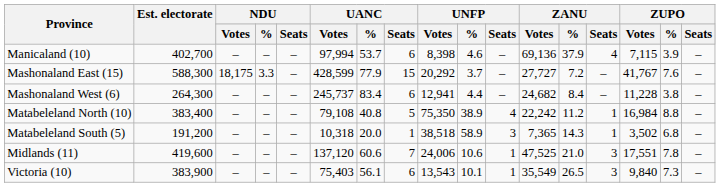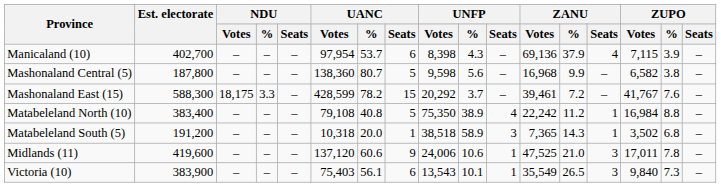 <table class="wikitable">
 <tr>
 <th align="left" rowspan=2>Province</th>
 <th align="center" valign="top" rowspan=2>Est. electorate</th>
 <th align="center" valign="top" colspan=3>NDU</th>
 <th align="center" valign="top" colspan=3>UANC</th>
 <th align="center" valign="top" colspan=3>UNFP</th>
 <th align="center" valign="top" colspan=3>ZANU</th>
 <th align="center" valign="top" colspan=3>ZUPO</th>
 </tr>
 <tr bgcolor="CCCCCC">
 <th>Votes</th>
 <th>%</th>
 <th>Seats</th>
 <th>Votes</th>
 <th>%</th>
 <th>Seats</th>
 <th>Votes</th>
 <th>%</th>
 <th>Seats</th>
 <th>Votes</th>
 <th>%</th>
 <th>Seats</th>
 <th>Votes</th>
 <th>%</th>
 <th>Seats</th>
 </tr>
 <tr>
 <td>Manicaland (10)</td>
 <td align="right">402,700</td>
 <td align="center">–</td>
 <td align="center">–</td>
 <td align="center">–</td>
-<td align="right">97,994</td>
+<td align="right">97,954</td>
 <td align="right">53.7</td>
 <td align="right">6</td>
 <td align="right">8,398</td>
-<td align="right">4.6</td>
+<td align="right">4.3</td>
 <td align="center">–</td>
 <td align="right">69,136</td>
 <td align="right">37.9</td>
 <td align="right">4</td>
 <td align="right">7,115</td>
 <td align="right">3.9</td>
 <td align="center">–</td>
 </tr>
 <tr>
+<td>Mashonaland Central (5)</td>
+<td align="right">187,800</td>
+<td align="center">–</td>
+<td align="center">–</td>
+<td align="center">–</td>
+<td align="right">138,360</td>
+<td align="right">80.7</td>
+<td align="right">5</td>
+<td align="right">9,598</td>
+<td align="right">5.6</td>
+<td align="center">–</td>
+<td align="right">16,968</td>
+<td align="right">9.9</td>
+<td align="center">–</td>
+<td align="right">6,582</td>
+<td align="right">3.8</td>
+<td align="center">–</td>
+</tr>
+<tr>
 <td>Mashonaland East (15)</td>
 <td align="right">588,300</td>
 <td align="right">18,175</td>
 <td align="right">3.3</td>
 <td align="center">–</td>
 <td align="right">428,599</td>
-<td align="right">77.9</td>
+<td align="right">78.2</td>
 <td align="right">15</td>
 <td align="right">20,292</td>
 <td align="right">3.7</td>
 <td align="center">–</td>
-<td align="right">27,727</td>
+<td align="right">39,461</td>
 <td align="right">7.2</td>
 <td align="center">–</td>
 <td align="right">41,767</td>
 <td align="right">7.6</td>
-<td align="center">–</td>
-</tr>
-<tr>
-<td>Mashonaland West (6)</td>
-<td align="right">264,300</td>
-<td align="center">–</td>
-<td align="center">–</td>
-<td align="center">–</td>
-<td align="right">245,737</td>
-<td align="right">83.4</td>
-<td align="right">6</td>
-<td align="right">12,941</td>
-<td align="right">4.4</td>
-<td align="center">–</td>
-<td align="right">24,682</td>
-<td align="right">8.4</td>
-<td align="center">–</td>
-<td align="right">11,228</td>
-<td align="right">3.8</td>
 <td align="center">–</td>
 </tr>
 <tr>
 <td>Matabeleland North (10)</td>
 <td align="right">383,400</td>
 <td align="center">–</td>
 <td align="center">–</td>
 <td align="center">–</td>
 <td align="right">79,108</td>
 <td align="right">40.8</td>
 <td align="right">5</td>
 <td align="right">75,350</td>
 <td align="right">38.9</td>
 <td align="right">4</td>
 <td align="right">22,242</td>
 <td align="right">11.2</td>
 <td align="right">1</td>
 <td align="right">16,984</td>
 <td align="right">8.8</td>
 <td align="center">–</td>
 </tr>
 <tr>
 <td>Matabeleland South (5)</td>
 <td align="right">191,200</td>
 <td align="center">–</td>
 <td align="center">–</td>
 <td align="center">–</td>
 <td align="right">10,318</td>
 <td align="right">20.0</td>
 <td align="right">1</td>
 <td align="right">38,518</td>
 <td align="right">58.9</td>
 <td align="right">3</td>
 <td align="right">7,365</td>
 <td align="right">14.3</td>
 <td align="right">1</td>
 <td align="right">3,502</td>
 <td align="right">6.8</td>
 <td align="center">–</td>
 </tr>
 <tr>
 <td>Midlands (11)</td>
 <td align="right">419,600</td>
 <td align="center">–</td>
 <td align="center">–</td>
 <td align="center">–</td>
 <td align="right">137,120</td>
 <td align="right">60.6</td>
-<td align="right">7</td>
+<td align="right">9</td>
 <td align="right">24,006</td>
 <td align="right">10.6</td>
 <td align="right">1</td>
 <td align="right">47,525</td>
 <td align="right">21.0</td>
 <td align="right">3</td>
-<td align="right">17,551</td>
+<td align="right">17,011</td>
 <td align="right">7.8</td>
 <td align="center">–</td>
 </tr>
 <tr>
 <td>Victoria (10)</td>
 <td align="right">383,900</td>
 <td align="center">–</td>
 <td align="center">–</td>
 <td align="center">–</td>
 <td align="right">75,403</td>
 <td align="right">56.1</td>
 <td align="right">6</td>
 <td align="right">13,543</td>
 <td align="right">10.1</td>
 <td align="right">1</td>
 <td align="right">35,549</td>
 <td align="right">26.5</td>
 <td align="right">3</td>
 <td align="right">9,840</td>
 <td align="right">7.3</td>
 <td align="center">–</td>
 </tr>
 </table>
